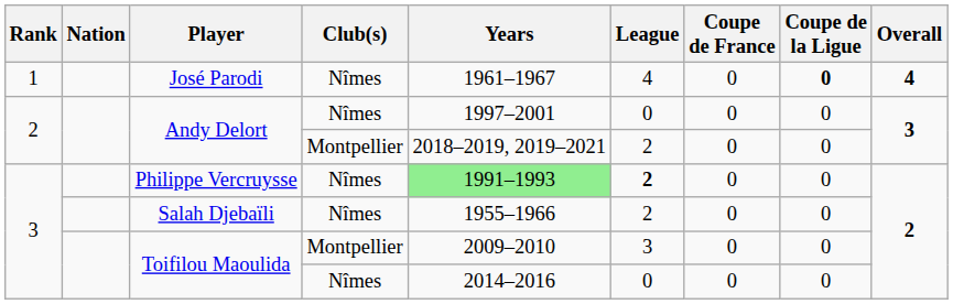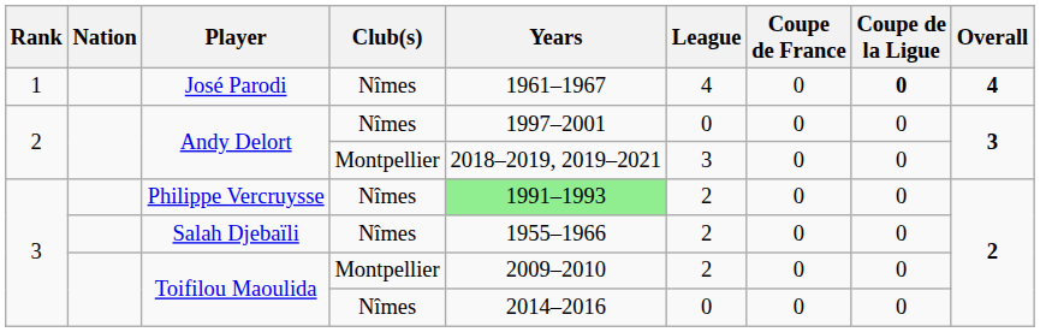 <table class="wikitable sortable" style="text-align:center; margin-left:1em; font-size:85%;">
 <tr>
 <th>Rank</th>
 <th>Nation</th>
 <th>Player</th>
 <th>Club(s)</th>
 <th>Years</th>
 <th>League</th>
 <th>Coupe<br> de France</th>
 <th>Coupe de<br>la Ligue</th>
 <th>Overall</th>
 </tr>
 <tr>
 <td>1</td>
 <td></td>
 <td><a href='#'>José Parodi</a></td>
 <td>Nîmes</td>
 <td>1961–1967</td>
 <td>4</td>
 <td>0</td>
 <td><strong>0</strong></td>
 <td><strong>4</strong></td>
 </tr>
 <tr>
 <td rowspan=2>2</td>
 <td rowspan=2></td>
 <td rowspan=2><a href='#'>Andy Delort</a></td>
 <td>Nîmes</td>
 <td>1997–2001</td>
 <td>0</td>
 <td>0</td>
 <td>0</td>
 <td rowspan=2><strong>3</strong></td>
 </tr>
 <tr>
 <td>Montpellier</td>
 <td>2018–2019, 2019–2021</td>
-<td>2</td>
+<td>3</td>
 <td>0</td>
 <td>0</td>
 </tr>
 <tr>
 <td rowspan=4>3</td>
 <td></td>
 <td><a href='#'>Philippe Vercruysse</a></td>
 <td>Nîmes</td>
 <td style="background: lightgreen;">1991–1993</td>
-<td><strong>2</strong></td>
+<td>2</td>
 <td>0</td>
 <td>0</td>
 <td rowspan=4><strong>2</strong></td>
 </tr>
 <tr>
 <td></td>
 <td><a href='#'>Salah Djebaïli</a></td>
 <td>Nîmes</td>
 <td>1955–1966</td>
 <td>2</td>
 <td>0</td>
 <td>0</td>
 </tr>
 <tr>
 <td rowspan=2></td>
 <td rowspan=2><a href='#'>Toifilou Maoulida</a></td>
 <td>Montpellier</td>
 <td>2009–2010</td>
-<td>3</td>
+<td>2</td>
 <td>0</td>
 <td>0</td>
 </tr>
 <tr>
 <td>Nîmes</td>
 <td>2014–2016</td>
 <td>0</td>
 <td>0</td>
 <td>0</td>
 </tr>
 </table>
